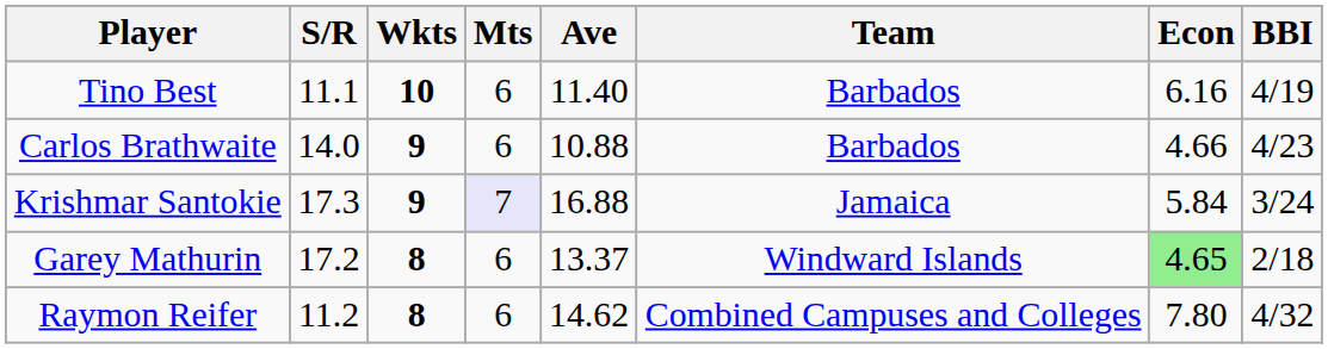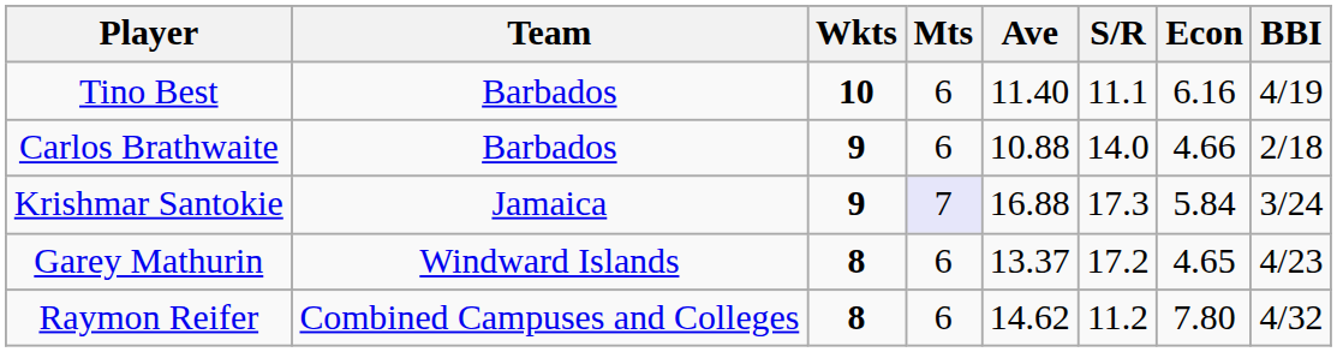 <table class="wikitable" style="text-align:center">
 <tr>
 <th>Player</th>
-<th>S/R</th>
+<th>Team</th>
 <th>Wkts</th>
 <th>Mts</th>
 <th>Ave</th>
-<th>Team</th>
+<th>S/R</th>
 <th>Econ</th>
 <th>BBI</th>
 </tr>
 <tr>
 <td><a href='#'>Tino Best</a></td>
-<td>11.1</td>
+<td><a href='#'>Barbados</a></td>
 <td><strong>10</strong></td>
 <td>6</td>
 <td>11.40</td>
-<td><a href='#'>Barbados</a></td>
+<td>11.1</td>
 <td>6.16</td>
 <td>4/19</td>
 </tr>
 <tr>
 <td><a href='#'>Carlos Brathwaite</a></td>
-<td>14.0</td>
+<td><a href='#'>Barbados</a></td>
 <td><strong>9</strong></td>
 <td>6</td>
 <td>10.88</td>
-<td><a href='#'>Barbados</a></td>
+<td>14.0</td>
 <td>4.66</td>
-<td>4/23</td>
+<td>2/18</td>
 </tr>
 <tr>
 <td><a href='#'>Krishmar Santokie</a></td>
-<td>17.3</td>
+<td><a href='#'>Jamaica</a></td>
 <td><strong>9</strong></td>
 <td style="background: lavender;">7</td>
 <td>16.88</td>
-<td><a href='#'>Jamaica</a></td>
+<td>17.3</td>
 <td>5.84</td>
 <td>3/24</td>
 </tr>
 <tr>
 <td><a href='#'>Garey Mathurin</a></td>
-<td>17.2</td>
+<td><a href='#'>Windward Islands</a></td>
 <td><strong>8</strong></td>
 <td>6</td>
 <td>13.37</td>
-<td><a href='#'>Windward Islands</a></td>
-<td style="background: lightgreen;">4.65</td>
-<td>2/18</td>
+<td>17.2</td>
+<td>4.65</td>
+<td>4/23</td>
 </tr>
 <tr>
 <td><a href='#'>Raymon Reifer</a></td>
-<td>11.2</td>
+<td><a href='#'>Combined Campuses and Colleges</a></td>
 <td><strong>8</strong></td>
 <td>6</td>
 <td>14.62</td>
-<td><a href='#'>Combined Campuses and Colleges</a></td>
+<td>11.2</td>
 <td>7.80</td>
 <td>4/32</td>
 </tr>
 </table>
